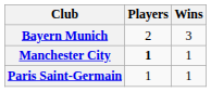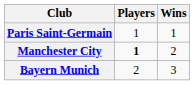 <table class="wikitable plainrowheaders" style="text-align:center">
 <tr>
 <th scope=col>Club</th>
 <th scope=col>Players</th>
 <th scope=col>Wins</th>
 </tr>
 <tr>
+<th align="left" scope="row"> <a href='#'>Paris Saint-Germain</a></th>
+<td align="center">1</td>
+<td align="center">1</td>
+</tr>
+<tr>
+<th align="left" scope="row"> <a href='#'>Manchester City</a></th>
+<td align="center"><strong>1</strong></td>
+<td align="center">2</td>
+</tr>
+<tr>
 <th align="left" scope="row"> <a href='#'>Bayern Munich</a></th>
 <td align="center">2</td>
 <td align="center">3</td>
 </tr>
-<tr>
-<th align="left" scope="row"> <a href='#'>Manchester City</a></th>
-<td align="center"><strong>1</strong></td>
-<td align="center">1</td>
-</tr>
-<tr>
-<th align="left" scope="row"> <a href='#'>Paris Saint-Germain</a></th>
-<td align="center">1</td>
-<td align="center">1</td>
-</tr>
 </table>
